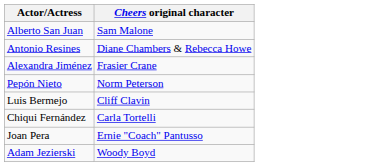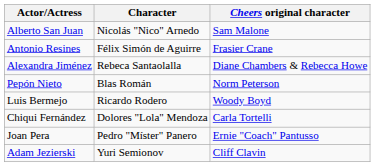 <table class="wikitable sortable" border=1>
 <tr>
 <th>Actor/Actress</th>
+<th>Character</th>
 <th><em><a href='#'>Cheers</a></em> original character</th>
 </tr>
 <tr>
 <td><a href='#'>Alberto San Juan</a></td>
+<td>Nicolás "Nico" Arnedo</td>
 <td><a href='#'>Sam Malone</a></td>
 </tr>
 <tr>
 <td><a href='#'>Antonio Resines</a></td>
+<td>Félix Simón de Aguirre</td>
+<td><a href='#'>Frasier Crane</a></td>
+</tr>
+<tr>
+<td><a href='#'>Alexandra Jiménez</a></td>
+<td>Rebeca Santaolalla</td>
 <td><a href='#'>Diane Chambers</a> & <a href='#'>Rebecca Howe</a></td>
 </tr>
 <tr>
-<td><a href='#'>Alexandra Jiménez</a></td>
-<td><a href='#'>Frasier Crane</a></td>
-</tr>
-<tr>
 <td><a href='#'>Pepón Nieto</a></td>
+<td>Blas Román</td>
 <td><a href='#'>Norm Peterson</a></td>
 </tr>
 <tr>
 <td>Luis Bermejo</td>
-<td><a href='#'>Cliff Clavin</a></td>
+<td>Ricardo Rodero</td>
+<td><a href='#'>Woody Boyd</a></td>
 </tr>
 <tr>
 <td>Chiqui Fernández</td>
+<td>Dolores "Lola" Mendoza</td>
 <td><a href='#'>Carla Tortelli</a></td>
 </tr>
 <tr>
 <td>Joan Pera</td>
+<td>Pedro "Míster" Panero</td>
 <td><a href='#'>Ernie "Coach" Pantusso</a></td>
 </tr>
 <tr>
 <td><a href='#'>Adam Jezierski</a></td>
-<td><a href='#'>Woody Boyd</a></td>
+<td>Yuri Semionov</td>
+<td><a href='#'>Cliff Clavin</a></td>
 </tr>
 </table>
